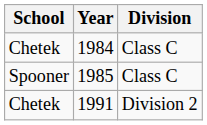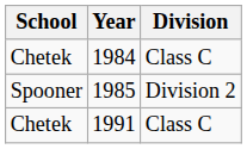 <table class="wikitable">
 <tr>
 <th>School</th>
 <th>Year</th>
 <th>Division</th>
 </tr>
 <tr>
 <td>Chetek</td>
 <td>1984</td>
 <td>Class C</td>
 </tr>
 <tr>
 <td>Spooner</td>
 <td>1985</td>
-<td>Class C</td>
+<td>Division 2</td>
 </tr>
 <tr>
 <td>Chetek</td>
 <td>1991</td>
-<td>Division 2</td>
+<td>Class C</td>
 </tr>
 </table>
